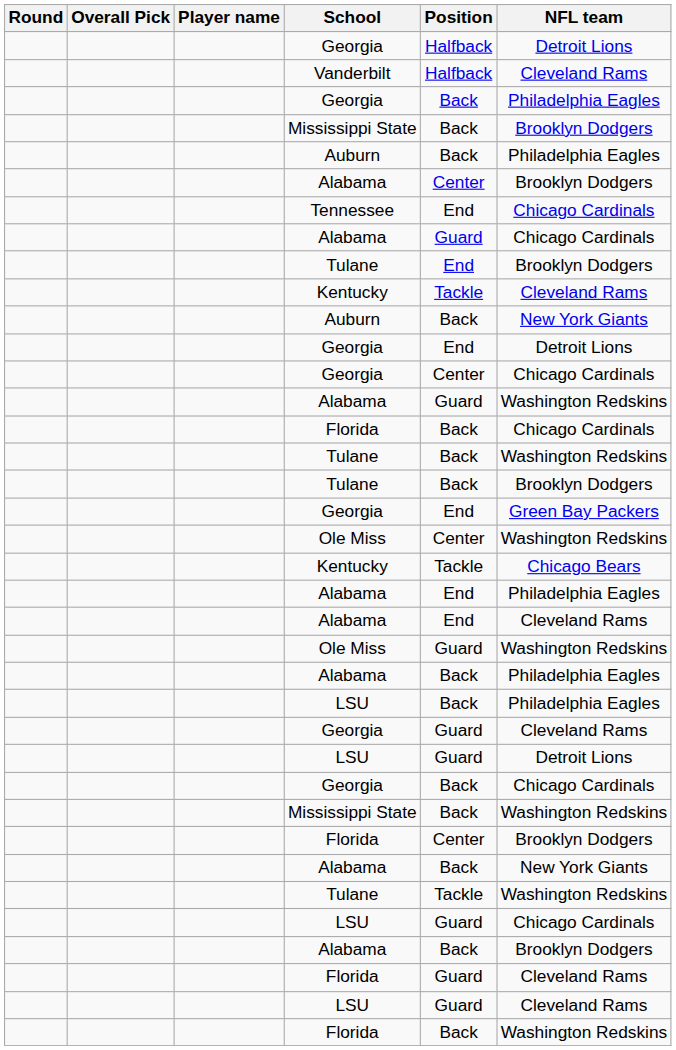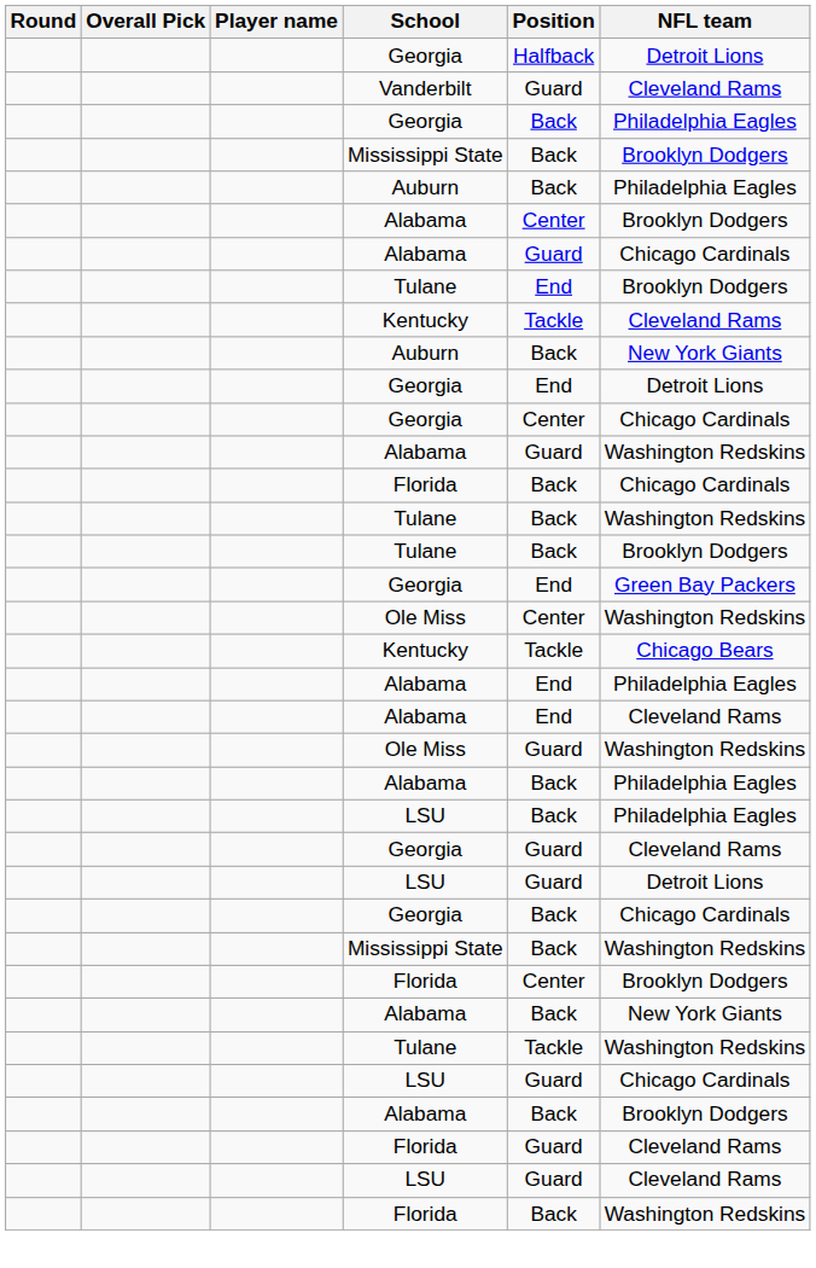 <table class="wikitable sortable" style="text-align:center">
 <tr>
 <th scope="col">Round</th>
 <th scope="col">Overall Pick</th>
 <th scope="col">Player name</th>
 <th scope="col">School</th>
 <th scope="col">Position</th>
 <th scope="col">NFL team</th>
 </tr>
 <tr>
 <td></td>
 <td></td>
 <td></td>
 <td>Georgia</td>
 <td><a href='#'>Halfback</a></td>
 <td><a href='#'>Detroit Lions</a></td>
 </tr>
 <tr>
 <td></td>
 <td></td>
 <td></td>
 <td>Vanderbilt</td>
-<td><a href='#'>Halfback</a></td>
+<td>Guard</td>
 <td><a href='#'>Cleveland Rams</a></td>
 </tr>
 <tr>
 <td></td>
 <td></td>
 <td></td>
 <td>Georgia</td>
 <td><a href='#'>Back</a></td>
 <td><a href='#'>Philadelphia Eagles</a></td>
 </tr>
 <tr>
 <td></td>
 <td></td>
 <td></td>
 <td>Mississippi State</td>
 <td>Back</td>
 <td><a href='#'>Brooklyn Dodgers</a></td>
 </tr>
 <tr>
 <td></td>
 <td></td>
 <td></td>
 <td>Auburn</td>
 <td>Back</td>
 <td>Philadelphia Eagles</td>
 </tr>
 <tr>
 <td></td>
 <td></td>
 <td></td>
 <td>Alabama</td>
 <td><a href='#'>Center</a></td>
 <td>Brooklyn Dodgers</td>
-</tr>
-<tr>
-<td></td>
-<td></td>
-<td></td>
-<td>Tennessee</td>
-<td>End</td>
-<td><a href='#'>Chicago Cardinals</a></td>
 </tr>
 <tr>
 <td></td>
 <td></td>
 <td></td>
 <td>Alabama</td>
 <td><a href='#'>Guard</a></td>
 <td>Chicago Cardinals</td>
 </tr>
 <tr>
 <td></td>
 <td></td>
 <td></td>
 <td>Tulane</td>
 <td><a href='#'>End</a></td>
 <td>Brooklyn Dodgers</td>
 </tr>
 <tr>
 <td></td>
 <td></td>
 <td></td>
 <td>Kentucky</td>
 <td><a href='#'>Tackle</a></td>
 <td><a href='#'>Cleveland Rams</a></td>
 </tr>
 <tr>
 <td></td>
 <td></td>
 <td></td>
 <td>Auburn</td>
 <td>Back</td>
 <td><a href='#'>New York Giants</a></td>
 </tr>
 <tr>
 <td></td>
 <td></td>
 <td></td>
 <td>Georgia</td>
 <td>End</td>
 <td>Detroit Lions</td>
 </tr>
 <tr>
 <td></td>
 <td></td>
 <td></td>
 <td>Georgia</td>
 <td>Center</td>
 <td>Chicago Cardinals</td>
 </tr>
 <tr>
 <td></td>
 <td></td>
 <td></td>
 <td>Alabama</td>
 <td>Guard</td>
 <td>Washington Redskins</td>
 </tr>
 <tr>
 <td></td>
 <td></td>
 <td></td>
 <td>Florida</td>
 <td>Back</td>
 <td>Chicago Cardinals</td>
 </tr>
 <tr>
 <td></td>
 <td></td>
 <td></td>
 <td>Tulane</td>
 <td>Back</td>
 <td>Washington Redskins</td>
 </tr>
 <tr>
 <td></td>
 <td></td>
 <td></td>
 <td>Tulane</td>
 <td>Back</td>
 <td>Brooklyn Dodgers</td>
 </tr>
 <tr>
 <td></td>
 <td></td>
 <td></td>
 <td>Georgia</td>
 <td>End</td>
 <td><a href='#'>Green Bay Packers</a></td>
 </tr>
 <tr>
 <td></td>
 <td></td>
 <td></td>
 <td>Ole Miss</td>
 <td>Center</td>
 <td>Washington Redskins</td>
 </tr>
 <tr>
 <td></td>
 <td></td>
 <td></td>
 <td>Kentucky</td>
 <td>Tackle</td>
 <td><a href='#'>Chicago Bears</a></td>
 </tr>
 <tr>
 <td></td>
 <td></td>
 <td></td>
 <td>Alabama</td>
 <td>End</td>
 <td>Philadelphia Eagles</td>
 </tr>
 <tr>
 <td></td>
 <td></td>
 <td></td>
 <td>Alabama</td>
 <td>End</td>
 <td>Cleveland Rams</td>
 </tr>
 <tr>
 <td></td>
 <td></td>
 <td></td>
 <td>Ole Miss</td>
 <td>Guard</td>
 <td>Washington Redskins</td>
 </tr>
 <tr>
 <td></td>
 <td></td>
 <td></td>
 <td>Alabama</td>
 <td>Back</td>
 <td>Philadelphia Eagles</td>
 </tr>
 <tr>
 <td></td>
 <td></td>
 <td></td>
 <td>LSU</td>
 <td>Back</td>
 <td>Philadelphia Eagles</td>
 </tr>
 <tr>
 <td></td>
 <td></td>
 <td></td>
 <td>Georgia</td>
 <td>Guard</td>
 <td>Cleveland Rams</td>
 </tr>
 <tr>
 <td></td>
 <td></td>
 <td></td>
 <td>LSU</td>
 <td>Guard</td>
 <td>Detroit Lions</td>
 </tr>
 <tr>
 <td></td>
 <td></td>
 <td></td>
 <td>Georgia</td>
 <td>Back</td>
 <td>Chicago Cardinals</td>
 </tr>
 <tr>
 <td></td>
 <td></td>
 <td></td>
 <td>Mississippi State</td>
 <td>Back</td>
 <td>Washington Redskins</td>
 </tr>
 <tr>
 <td></td>
 <td></td>
 <td></td>
 <td>Florida</td>
 <td>Center</td>
 <td>Brooklyn Dodgers</td>
 </tr>
 <tr>
 <td></td>
 <td></td>
 <td></td>
 <td>Alabama</td>
 <td>Back</td>
 <td>New York Giants</td>
 </tr>
 <tr>
 <td></td>
 <td></td>
 <td></td>
 <td>Tulane</td>
 <td>Tackle</td>
 <td>Washington Redskins</td>
 </tr>
 <tr>
 <td></td>
 <td></td>
 <td></td>
 <td>LSU</td>
 <td>Guard</td>
 <td>Chicago Cardinals</td>
 </tr>
 <tr>
 <td></td>
 <td></td>
 <td></td>
 <td>Alabama</td>
 <td>Back</td>
 <td>Brooklyn Dodgers</td>
 </tr>
 <tr>
 <td></td>
 <td></td>
 <td></td>
 <td>Florida</td>
 <td>Guard</td>
 <td>Cleveland Rams</td>
 </tr>
 <tr>
 <td></td>
 <td></td>
 <td></td>
 <td>LSU</td>
 <td>Guard</td>
 <td>Cleveland Rams</td>
 </tr>
 <tr>
 <td></td>
 <td></td>
 <td></td>
 <td>Florida</td>
 <td>Back</td>
 <td>Washington Redskins</td>
 </tr>
 </table>
